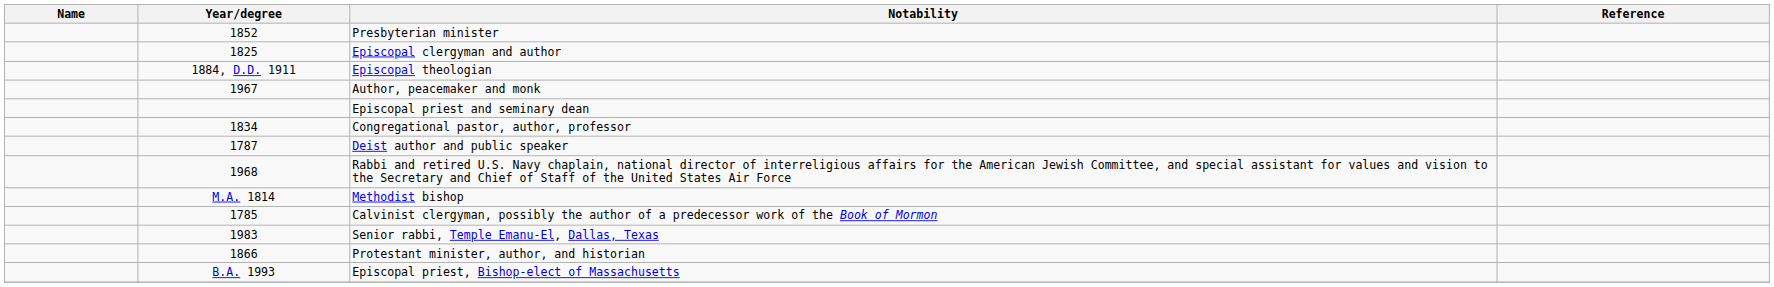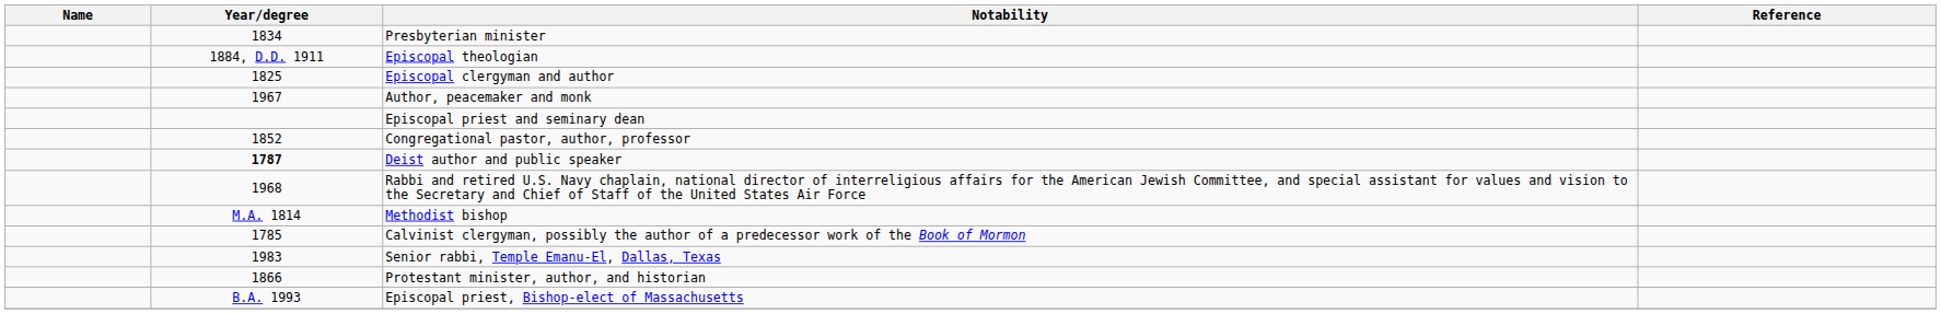 <table class="wikitable sortable" style="width:100%">
 <tr>
 <th style="width:*;">Name</th>
 <th style="width:12%;">Year/degree</th>
 <th style="width:65%;" class="unsortable">Notability</th>
 <th style="width:*;" class="unsortable">Reference</th>
 </tr>
 <tr>
 <td></td>
-<td style="text-align:center;">1852</td>
+<td style="text-align:center;">1834</td>
 <td>Presbyterian minister</td>
+<td style="text-align:center;"></td>
+</tr>
+<tr>
+<td></td>
+<td style="text-align:center;">1884, <a href='#'>D.D.</a> 1911</td>
+<td><a href='#'>Episcopal</a> theologian</td>
 <td style="text-align:center;"></td>
 </tr>
 <tr>
 <td></td>
 <td style="text-align:center;">1825</td>
 <td><a href='#'>Episcopal</a> clergyman and author</td>
-<td style="text-align:center;"></td>
-</tr>
-<tr>
-<td></td>
-<td style="text-align:center;">1884, <a href='#'>D.D.</a> 1911</td>
-<td><a href='#'>Episcopal</a> theologian</td>
 <td style="text-align:center;"></td>
 </tr>
 <tr>
 <td></td>
 <td style="text-align:center;">1967</td>
 <td>Author, peacemaker and monk</td>
 <td style="text-align:center;"></td>
 </tr>
 <tr>
 <td></td>
 <td style="text-align:center;"></td>
 <td>Episcopal priest and seminary dean</td>
 <td style="text-align:center;"></td>
 </tr>
 <tr>
 <td></td>
-<td style="text-align:center;">1834</td>
+<td style="text-align:center;">1852</td>
 <td>Congregational pastor, author, professor</td>
 <td style="text-align:center;"></td>
 </tr>
 <tr>
 <td></td>
-<td style="text-align:center;">1787</td>
+<td style="text-align:center;"><strong>1787</strong></td>
 <td><a href='#'>Deist</a> author and public speaker</td>
 <td style="text-align:center;"></td>
 </tr>
 <tr>
 <td></td>
 <td align=center>1968</td>
 <td>Rabbi and retired U.S. Navy chaplain, national director of interreligious affairs for the American Jewish Committee, and special assistant for values and vision to the Secretary and Chief of Staff of the United States Air Force</td>
 <td style="text-align:center;"></td>
 </tr>
 <tr>
 <td></td>
 <td style="text-align:center;"><a href='#'>M.A.</a> 1814</td>
 <td><a href='#'>Methodist</a> bishop</td>
 <td style="text-align:center;"></td>
 </tr>
 <tr>
 <td></td>
 <td style="text-align:center;">1785</td>
 <td>Calvinist clergyman, possibly the author of a predecessor work of the <em><a href='#'>Book of Mormon</a></em></td>
 <td style="text-align:center;"></td>
 </tr>
 <tr>
 <td></td>
 <td style="text-align:center;">1983</td>
 <td>Senior rabbi, <a href='#'>Temple Emanu-El</a>, <a href='#'>Dallas, Texas</a></td>
 <td style="text-align:center;"></td>
 </tr>
 <tr>
 <td></td>
 <td style="text-align:center;">1866</td>
 <td>Protestant minister, author, and historian</td>
 <td style="text-align:center;"></td>
 </tr>
 <tr>
 <td></td>
 <td style="text-align:center;"><a href='#'>B.A.</a> 1993</td>
 <td>Episcopal priest, <a href='#'>Bishop-elect of Massachusetts</a></td>
 <td style="text-align:center;"></td>
 </tr>
 <tr>
 </tr>
 </table>
